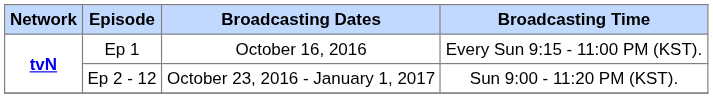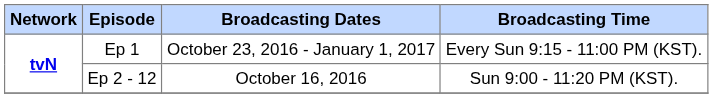 <table border="1" cellpadding="4" cellspacing="0" style="text-align:center; font-size:90%; border-collapse:collapse;">
 <tr style="background:#C1D8FF;">
 <th>Network</th>
 <th>Episode</th>
 <th>Broadcasting Dates</th>
 <th>Broadcasting Time</th>
 </tr>
 <tr>
 <th style="vertical-align: center;" rowspan="2"><a href='#'>tvN</a></th>
 <td align="center">Ep 1</td>
-<td align="center">October 16, 2016</td>
+<td align="center">October 23, 2016 - January 1, 2017</td>
 <td align="center">Every Sun 9:15 - 11:00 PM (KST).</td>
 </tr>
 <tr>
 <td align="center">Ep 2 - 12</td>
-<td align="center">October 23, 2016 - January 1, 2017</td>
+<td align="center">October 16, 2016</td>
 <td align="center">Sun 9:00 - 11:20 PM (KST).</td>
 </tr>
 <tr>
 </tr>
 </table>
